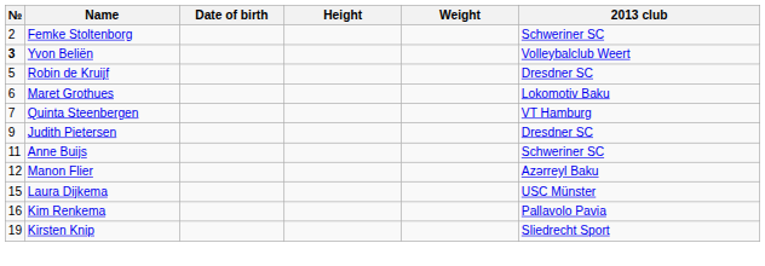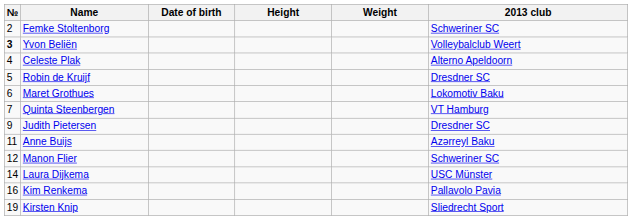 <table class=wikitable sortable style=font-size:100%; text-align:center;>
 <tr>
 <th>№</th>
 <th style=width:12em>Name</th>
 <th style=width:8em>Date of birth</th>
 <th style=width:9em>Height</th>
 <th style=width:9em>Weight</th>
 <th style=width:19em>2013 club</th>
 </tr>
 <tr>
 <td>2</td>
 <td><a href='#'>Femke Stoltenborg</a></td>
 <td></td>
 <td></td>
 <td></td>
 <td> <a href='#'>Schweriner SC</a></td>
 </tr>
 <tr>
 <td><strong>3</strong></td>
 <td><a href='#'>Yvon Beliën</a></td>
 <td></td>
 <td></td>
 <td></td>
 <td> <a href='#'>Volleybalclub Weert</a></td>
+</tr>
+<tr>
+<td>4</td>
+<td><a href='#'>Celeste Plak</a></td>
+<td></td>
+<td></td>
+<td></td>
+<td> <a href='#'>Alterno Apeldoorn</a></td>
 </tr>
 <tr>
 <td>5</td>
 <td><a href='#'>Robin de Kruijf</a></td>
 <td></td>
 <td></td>
 <td></td>
 <td> <a href='#'>Dresdner SC</a></td>
 </tr>
 <tr>
 <td>6</td>
 <td><a href='#'>Maret Grothues </a></td>
 <td></td>
 <td></td>
 <td></td>
 <td> <a href='#'>Lokomotiv Baku</a></td>
 </tr>
 <tr>
 <td>7</td>
 <td><a href='#'>Quinta Steenbergen</a></td>
 <td></td>
 <td></td>
 <td></td>
 <td> <a href='#'>VT Hamburg</a></td>
 </tr>
 <tr>
 <td>9</td>
 <td><a href='#'>Judith Pietersen</a></td>
 <td></td>
 <td></td>
 <td></td>
 <td> <a href='#'>Dresdner SC</a></td>
 </tr>
 <tr>
 <td>11</td>
 <td><a href='#'>Anne Buijs</a></td>
 <td></td>
 <td></td>
 <td></td>
-<td> <a href='#'>Schweriner SC</a></td>
+<td> <a href='#'>Azərreyl Baku</a></td>
 </tr>
 <tr>
 <td>12</td>
 <td><a href='#'>Manon Flier</a></td>
 <td></td>
 <td></td>
 <td></td>
-<td> <a href='#'>Azərreyl Baku</a></td>
+<td> <a href='#'>Schweriner SC</a></td>
 </tr>
 <tr>
-<td>15</td>
+<td>14</td>
 <td><a href='#'>Laura Dijkema</a></td>
 <td></td>
 <td></td>
 <td></td>
 <td> <a href='#'>USC Münster</a></td>
 </tr>
 <tr>
 <td>16</td>
 <td><a href='#'>Kim Renkema</a></td>
 <td></td>
 <td></td>
 <td></td>
 <td> <a href='#'>Pallavolo Pavia</a></td>
 </tr>
 <tr>
 <td>19</td>
 <td><a href='#'>Kirsten Knip</a></td>
 <td></td>
 <td></td>
 <td></td>
 <td> <a href='#'>Sliedrecht Sport</a></td>
 </tr>
 </table>
